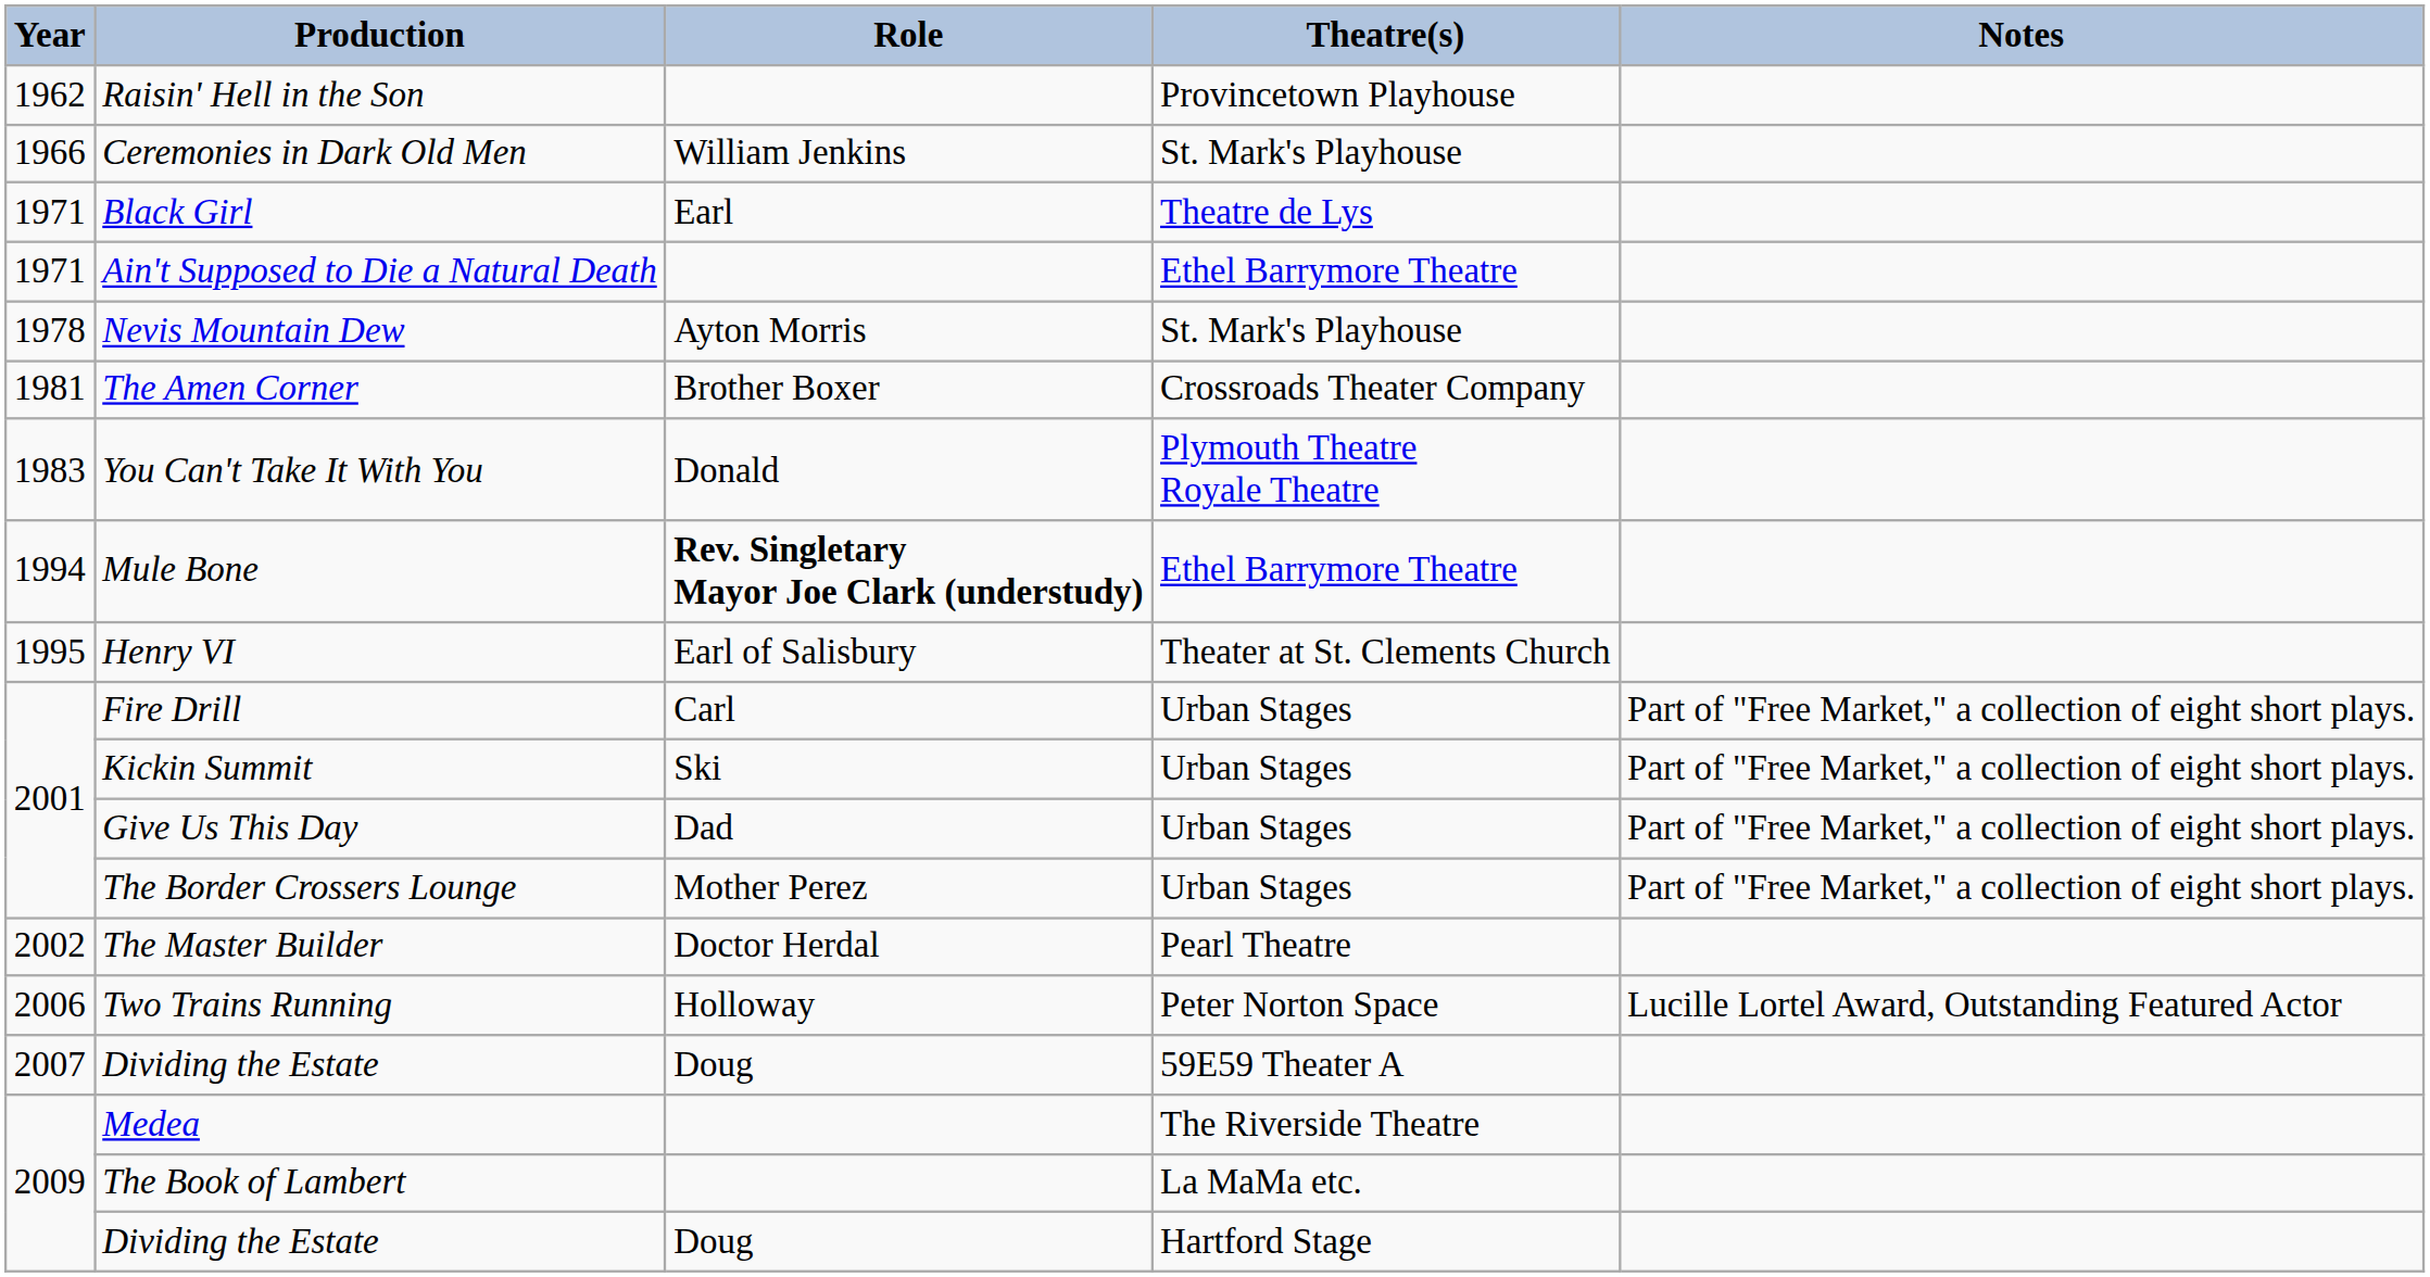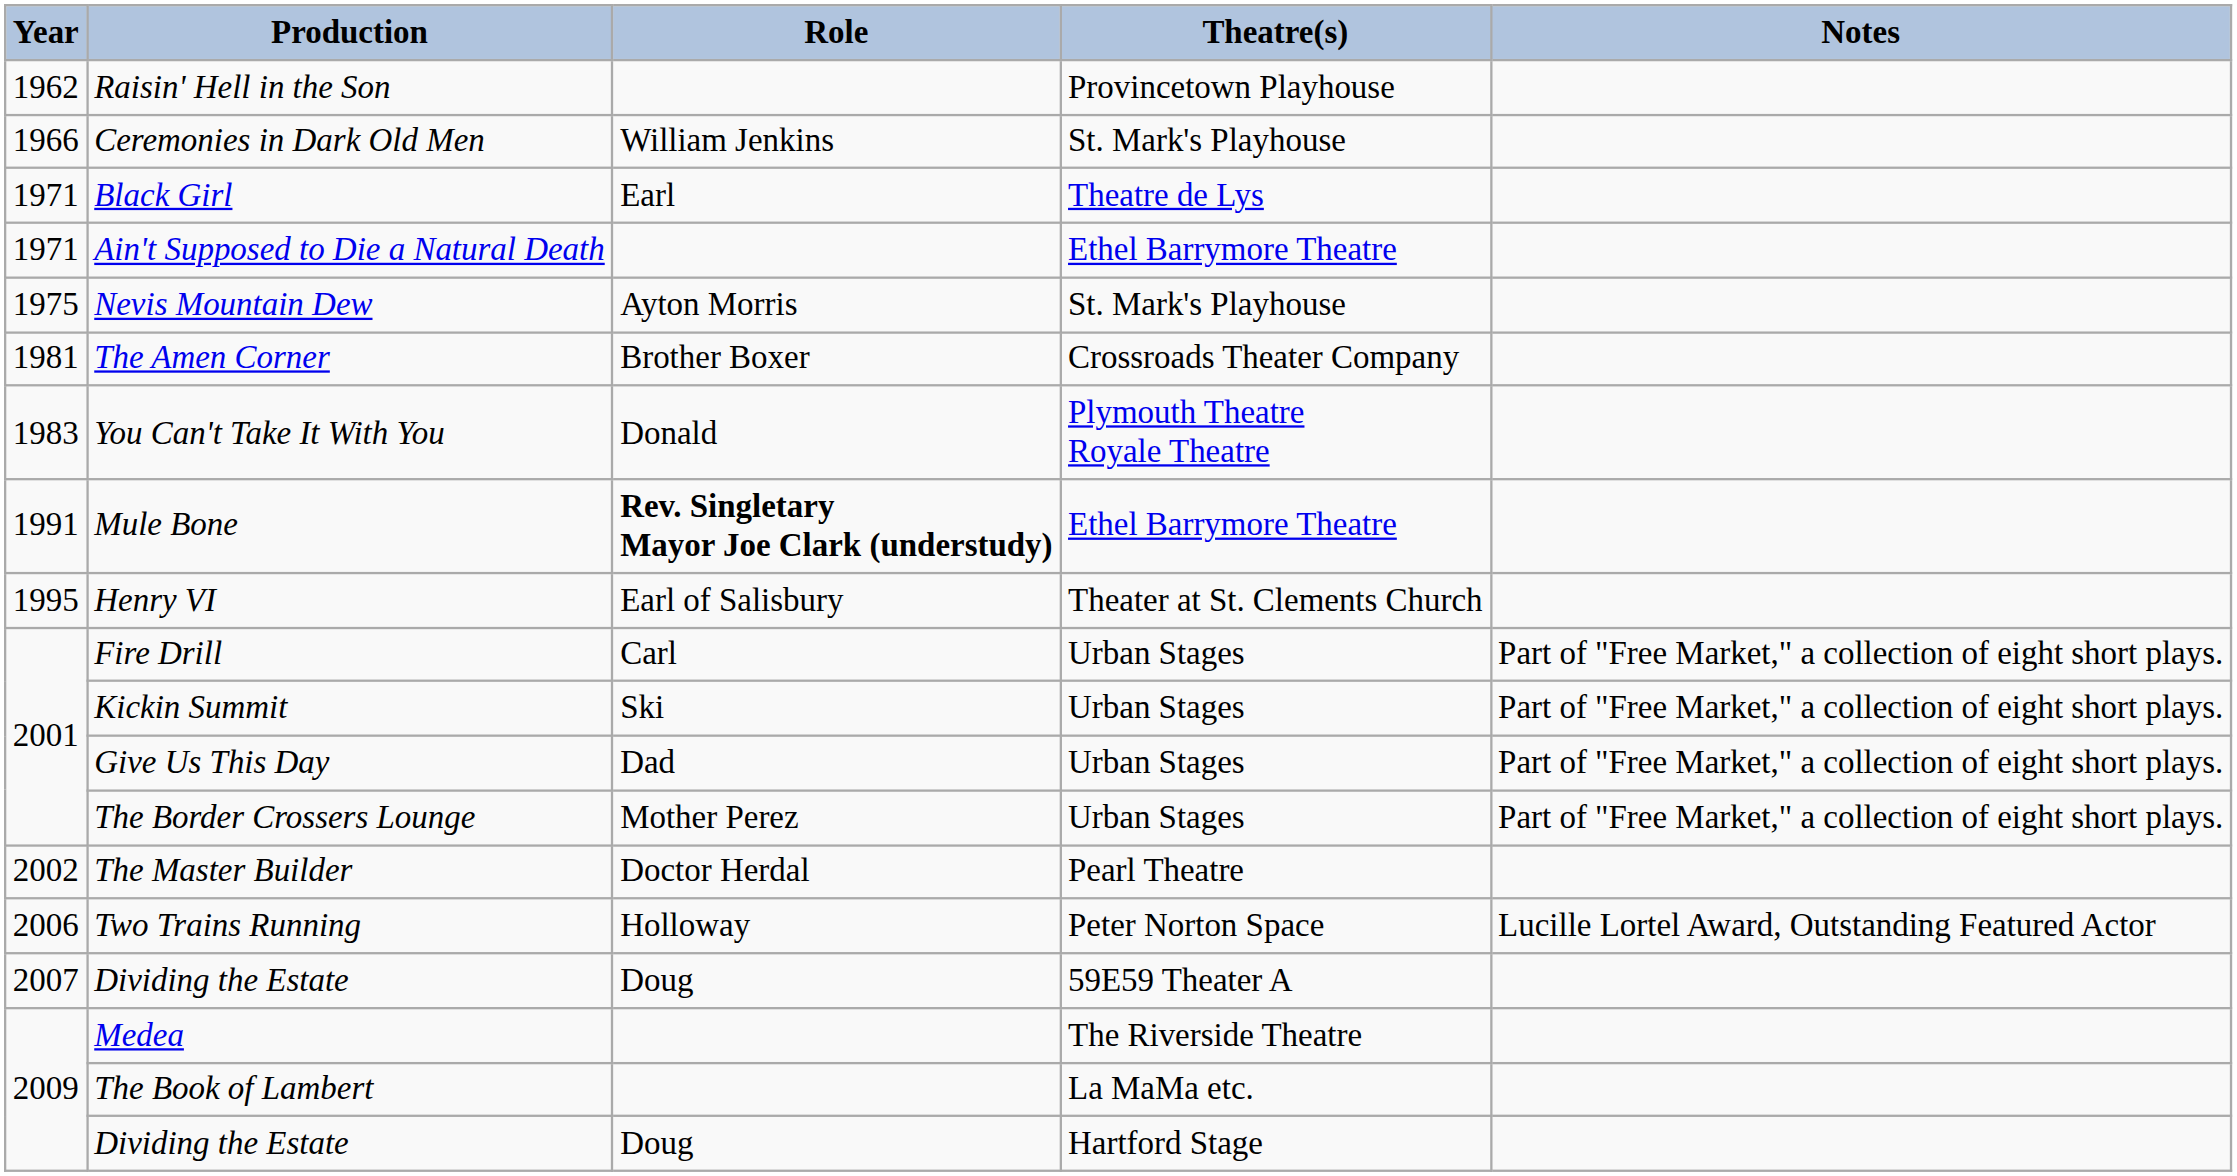 <table class="wikitable" style="font-size:90%;">
 <tr>
 <th style="background:#B0C4DE;">Year</th>
 <th style="background:#B0C4DE;">Production</th>
 <th style="background:#B0C4DE;">Role</th>
 <th style="background:#B0C4DE;">Theatre(s)</th>
 <th style="background:#B0C4DE;">Notes</th>
 </tr>
 <tr>
 <td>1962</td>
 <td><em>Raisin' Hell in the Son</em></td>
 <td></td>
 <td>Provincetown Playhouse</td>
 <td></td>
 </tr>
 <tr>
 <td>1966</td>
 <td><em>Ceremonies in Dark Old Men</em></td>
 <td>William Jenkins</td>
 <td>St. Mark's Playhouse</td>
 <td></td>
 </tr>
 <tr>
 <td>1971</td>
 <td><em><a href='#'>Black Girl</a></em></td>
 <td>Earl</td>
 <td><a href='#'>Theatre de Lys</a></td>
 <td></td>
 </tr>
 <tr>
 <td>1971</td>
 <td><em><a href='#'>Ain't Supposed to Die a Natural Death</a></em></td>
 <td></td>
 <td><a href='#'>Ethel Barrymore Theatre</a></td>
 <td></td>
 </tr>
 <tr>
-<td>1978</td>
+<td>1975</td>
 <td><em><a href='#'>Nevis Mountain Dew</a></em></td>
 <td>Ayton Morris</td>
 <td>St. Mark's Playhouse</td>
 <td></td>
 </tr>
 <tr>
 <td>1981</td>
 <td><em><a href='#'>The Amen Corner</a></em></td>
 <td>Brother Boxer</td>
 <td>Crossroads Theater Company</td>
 <td></td>
 </tr>
 <tr>
 <td>1983</td>
 <td><em>You Can't Take It With You</em></td>
 <td>Donald</td>
 <td><a href='#'>Plymouth Theatre</a><br><a href='#'>Royale Theatre</a></td>
 <td></td>
 </tr>
 <tr>
-<td>1994</td>
+<td>1991</td>
 <td><em>Mule Bone</em></td>
 <td><strong>Rev. Singletary<br>Mayor Joe Clark (understudy)</strong></td>
 <td><a href='#'>Ethel Barrymore Theatre</a></td>
 <td></td>
 </tr>
 <tr>
 <td>1995</td>
 <td><em>Henry VI</em></td>
 <td>Earl of Salisbury</td>
 <td>Theater at St. Clements Church</td>
 <td></td>
 </tr>
 <tr>
 <td rowspan=4>2001</td>
 <td><em>Fire Drill</em></td>
 <td>Carl</td>
 <td>Urban Stages</td>
 <td>Part of "Free Market," a collection of eight short plays.</td>
 </tr>
 <tr>
 <td><em>Kickin Summit</em></td>
 <td>Ski</td>
 <td>Urban Stages</td>
 <td>Part of "Free Market," a collection of eight short plays.</td>
 </tr>
 <tr>
 <td><em>Give Us This Day</em></td>
 <td>Dad</td>
 <td>Urban Stages</td>
 <td>Part of "Free Market," a collection of eight short plays.</td>
 </tr>
 <tr>
 <td><em>The Border Crossers Lounge</em></td>
 <td>Mother Perez</td>
 <td>Urban Stages</td>
 <td>Part of "Free Market," a collection of eight short plays.</td>
 </tr>
 <tr>
 <td>2002</td>
 <td><em>The Master Builder</em></td>
 <td>Doctor Herdal</td>
 <td>Pearl Theatre</td>
 <td></td>
 </tr>
 <tr>
 <td>2006</td>
 <td><em>Two Trains Running</em></td>
 <td>Holloway</td>
 <td>Peter Norton Space</td>
 <td>Lucille Lortel Award, Outstanding Featured Actor</td>
 </tr>
 <tr>
 <td>2007</td>
 <td><em>Dividing the Estate</em></td>
 <td>Doug</td>
 <td>59E59 Theater A</td>
 <td></td>
 </tr>
 <tr>
 <td rowspan=3>2009</td>
 <td><em><a href='#'>Medea</a></em></td>
 <td></td>
 <td>The Riverside Theatre</td>
 <td></td>
 </tr>
 <tr>
 <td><em>The Book of Lambert</em></td>
 <td></td>
 <td>La MaMa etc.</td>
 <td></td>
 </tr>
 <tr>
 <td><em>Dividing the Estate</em></td>
 <td>Doug</td>
 <td>Hartford Stage</td>
 <td></td>
 </tr>
 </table>
